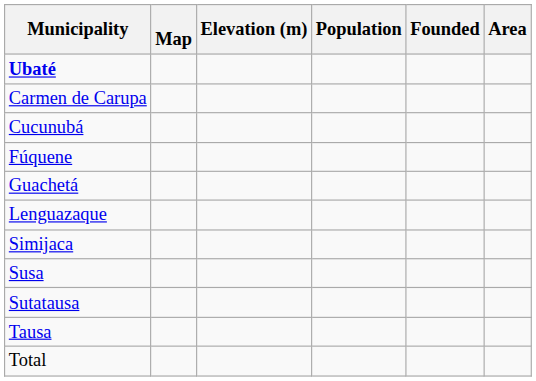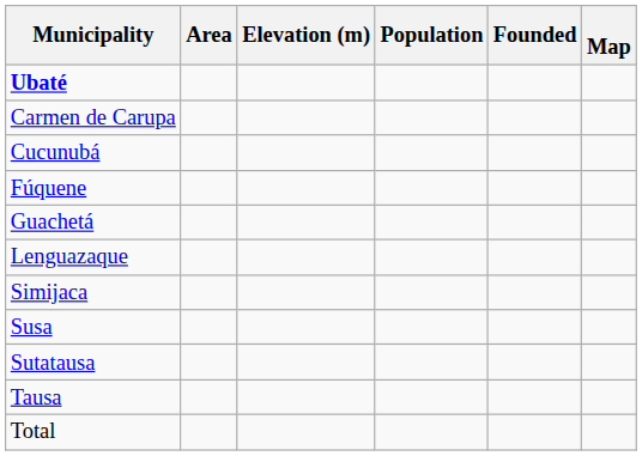 <table class="wikitable sortable mw-collapsible">
 <tr>
 <th>Municipality<br></th>
-<th><br>Map</th>
+<th>Area<br></th>
 <th>Elevation (m)<br></th>
 <th>Population<br></th>
 <th>Founded</th>
-<th>Area<br></th>
+<th><br>Map</th>
 </tr>
 <tr>
 <td><strong><a href='#'>Ubaté</a></strong></td>
 <td></td>
 <td></td>
 <td></td>
 <td></td>
 <td></td>
 </tr>
 <tr>
 <td><a href='#'>Carmen de Carupa</a></td>
 <td></td>
 <td></td>
 <td></td>
 <td></td>
 <td></td>
 </tr>
 <tr>
 <td><a href='#'>Cucunubá</a></td>
 <td></td>
 <td></td>
 <td></td>
 <td></td>
 <td></td>
 </tr>
 <tr>
 <td><a href='#'>Fúquene</a></td>
 <td></td>
 <td></td>
 <td></td>
 <td></td>
 <td></td>
 </tr>
 <tr>
 <td><a href='#'>Guachetá</a></td>
 <td></td>
 <td></td>
 <td></td>
 <td></td>
 <td></td>
 </tr>
 <tr>
 <td><a href='#'>Lenguazaque</a></td>
 <td></td>
 <td></td>
 <td></td>
 <td></td>
 <td></td>
 </tr>
 <tr>
 <td><a href='#'>Simijaca</a></td>
 <td></td>
 <td></td>
 <td></td>
 <td></td>
 <td></td>
 </tr>
 <tr>
 <td><a href='#'>Susa</a></td>
 <td></td>
 <td></td>
 <td></td>
 <td></td>
 <td></td>
 </tr>
 <tr>
 <td><a href='#'>Sutatausa</a></td>
 <td></td>
 <td></td>
 <td></td>
 <td></td>
 <td></td>
 </tr>
 <tr>
 <td><a href='#'>Tausa</a></td>
 <td></td>
 <td></td>
 <td></td>
 <td></td>
 <td></td>
 </tr>
 <tr>
 <td>Total</td>
 <td></td>
 <td></td>
 <td></td>
 <td></td>
 <td></td>
 </tr>
 </table>
